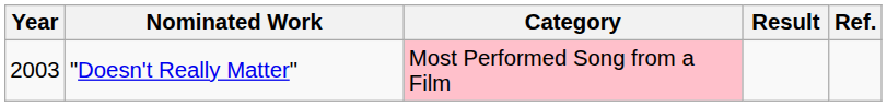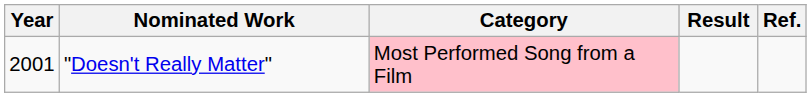 <table class="wikitable" width="50%">
 <tr>
 <th width="5%">Year</th>
 <th width="40%">Nominated Work</th>
 <th width="40%">Category</th>
 <th width="10%">Result</th>
 <th width="5%">Ref.</th>
 </tr>
 <tr>
-<td>2003</td>
+<td>2001</td>
 <td>"<a href='#'>Doesn't Really Matter</a>"</td>
 <td style="background: pink;">Most Performed Song from a Film</td>
 <td></td>
 <td></td>
 </tr>
 </table>
